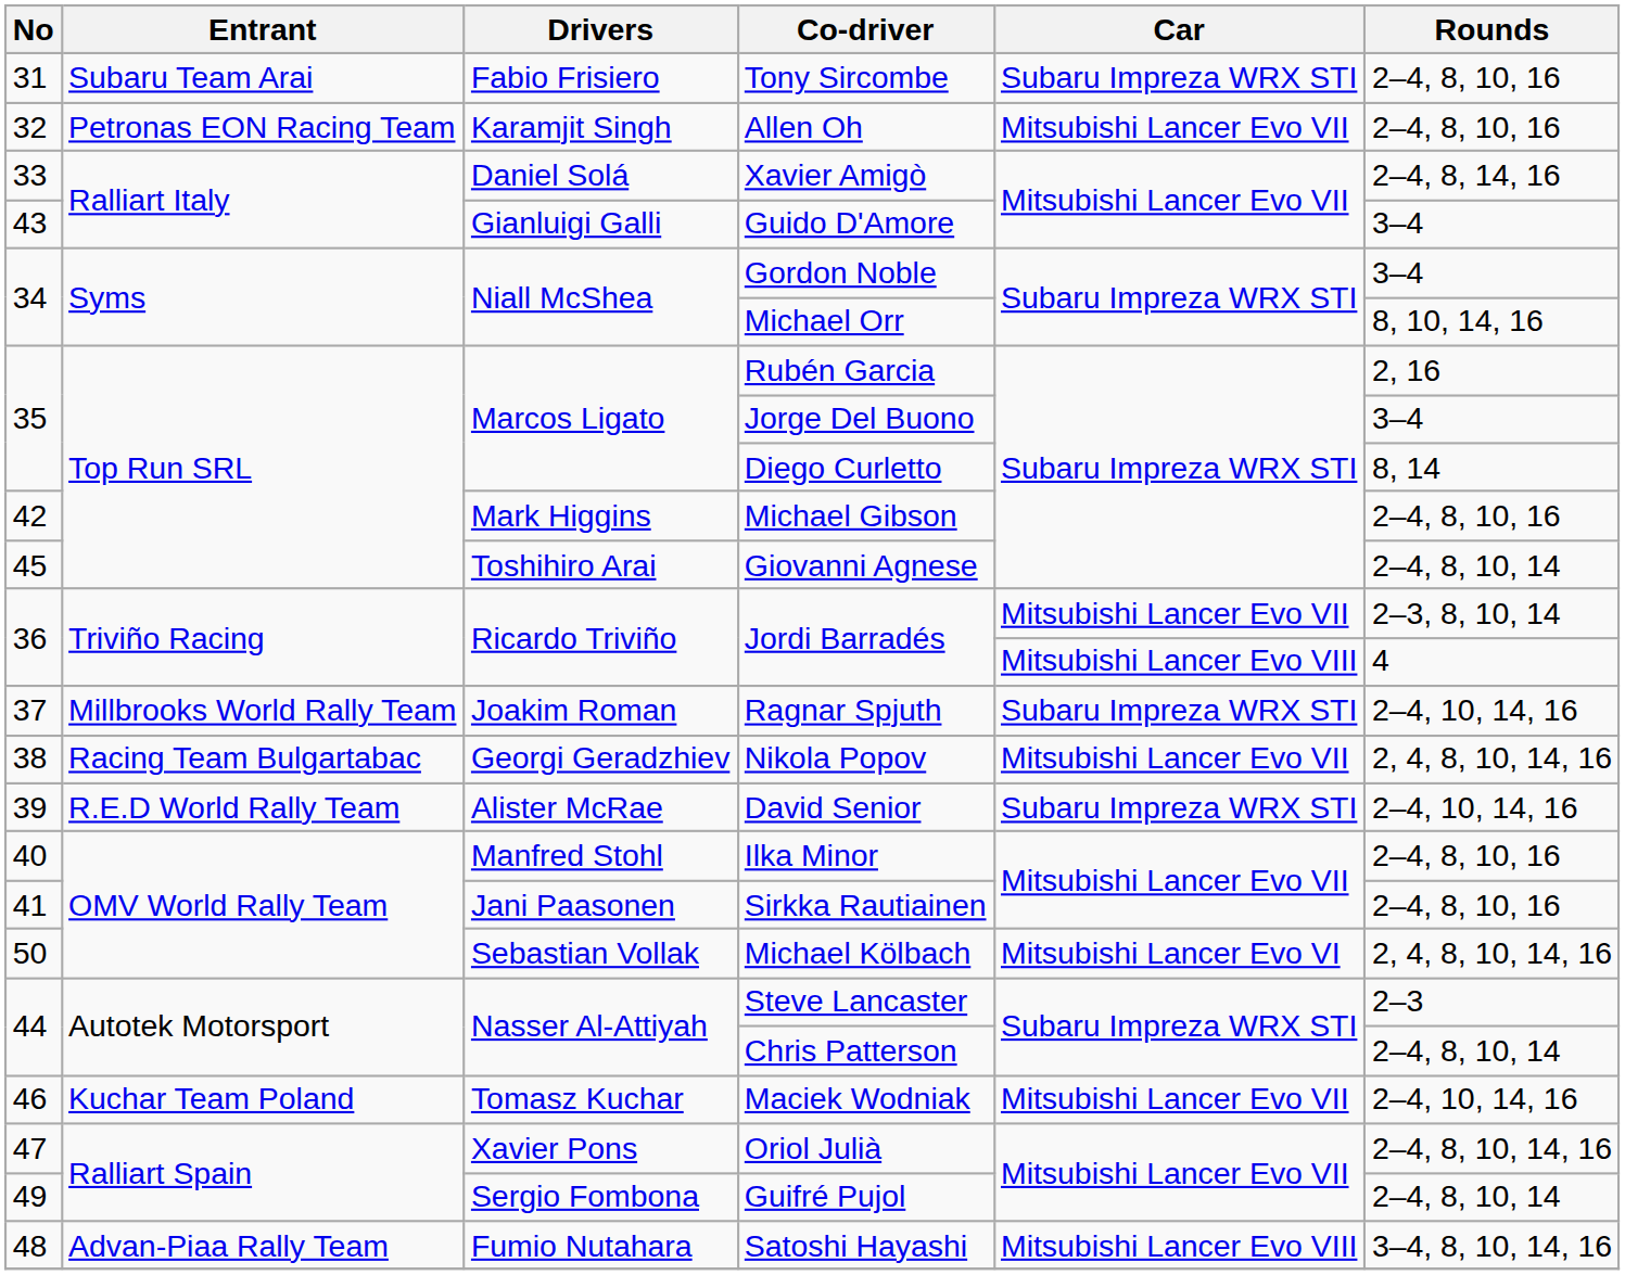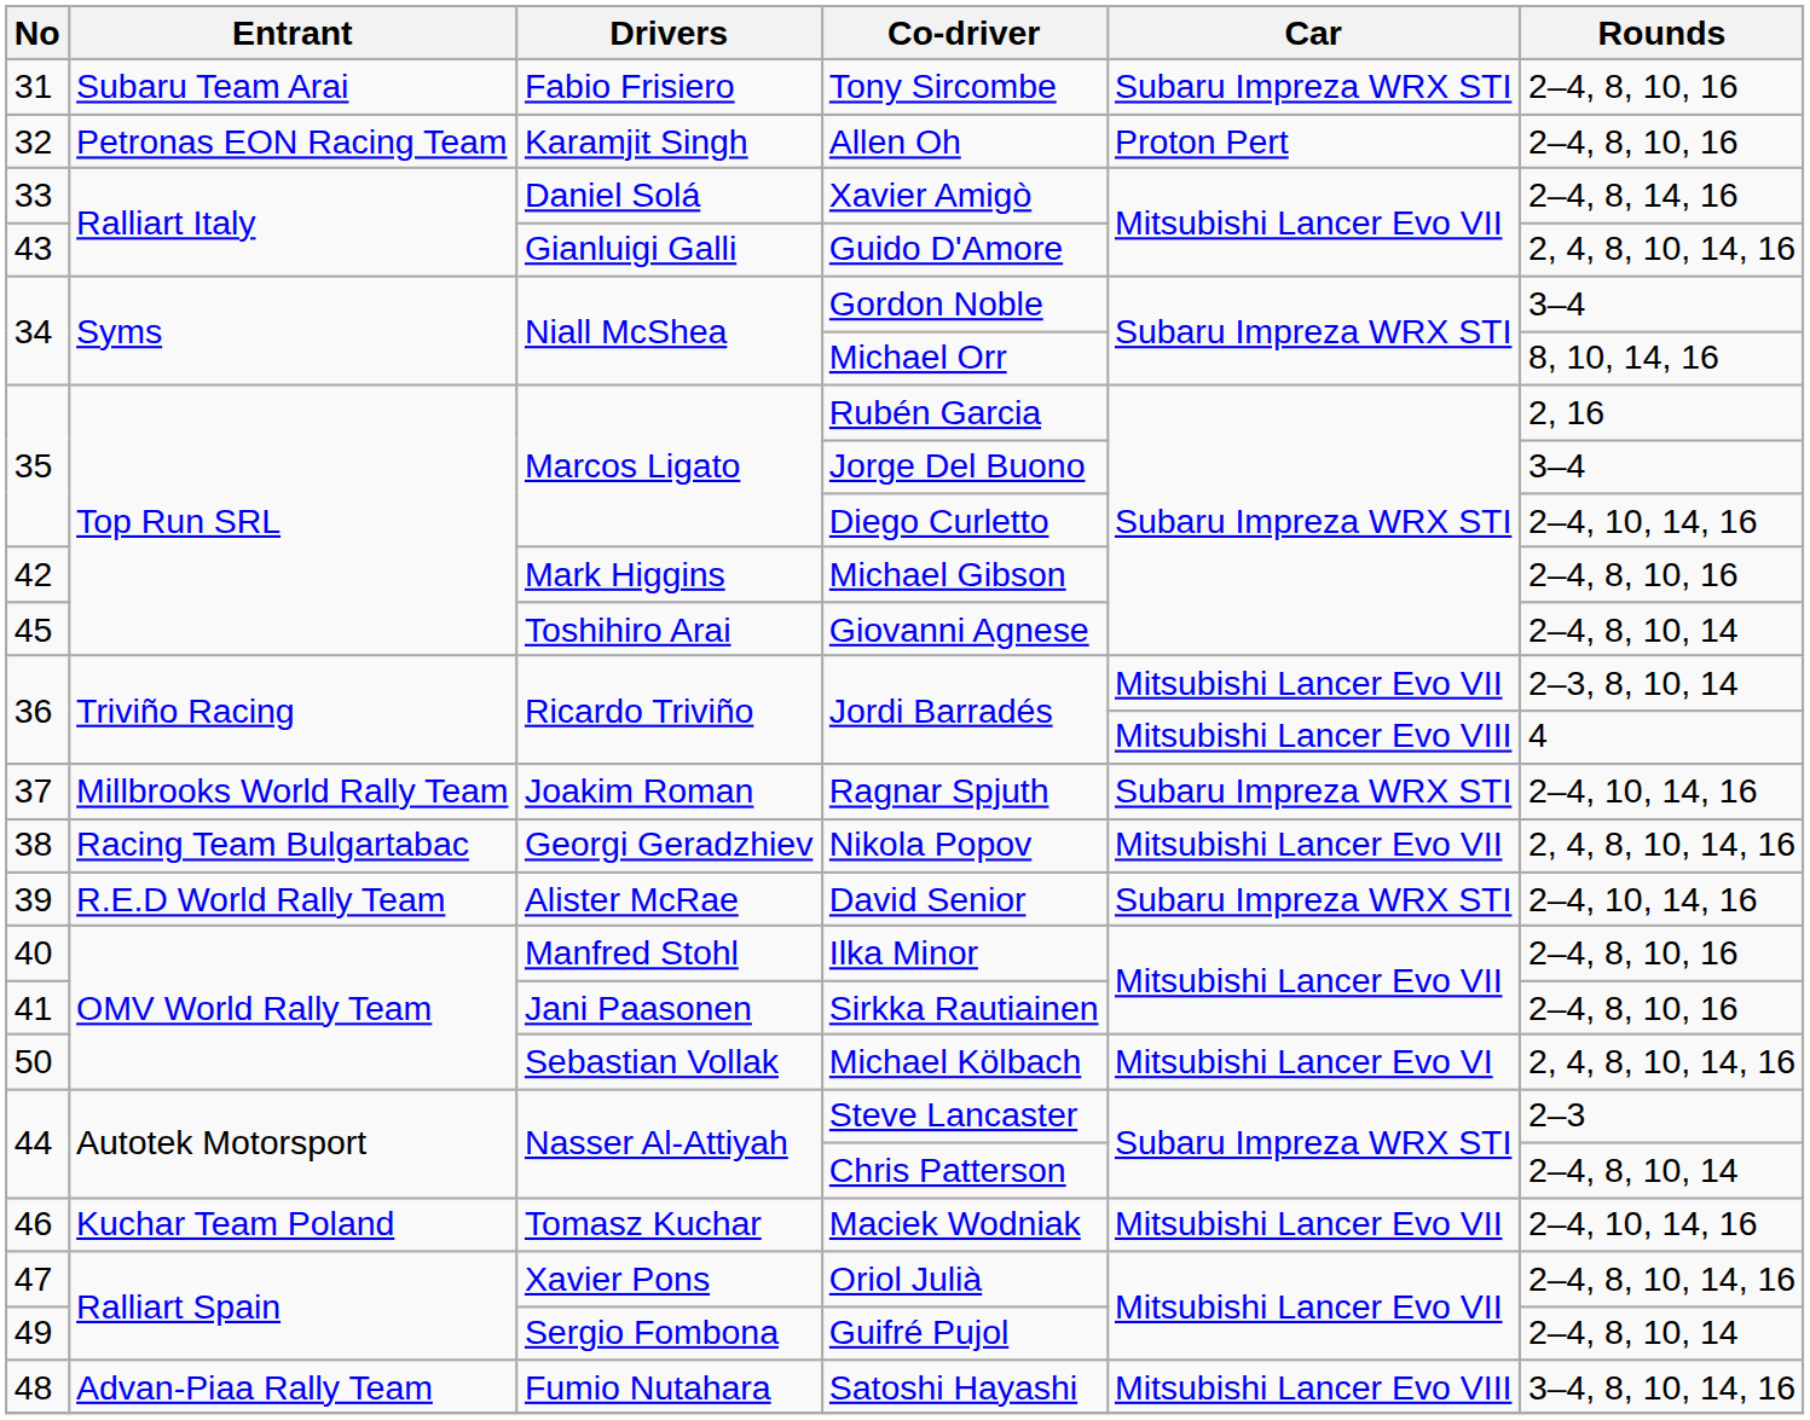 <table class="wikitable" style="font-size: 85%">
 <tr>
 <th>No</th>
 <th>Entrant</th>
 <th>Drivers</th>
 <th>Co-driver</th>
 <th>Car</th>
 <th>Rounds</th>
 </tr>
 <tr>
 <td>31</td>
 <td> <a href='#'>Subaru Team Arai</a></td>
 <td> <a href='#'>Fabio Frisiero</a></td>
 <td> <a href='#'>Tony Sircombe</a></td>
 <td><a href='#'>Subaru Impreza WRX STI</a></td>
 <td>2–4, 8, 10, 16</td>
 </tr>
 <tr>
 <td>32</td>
 <td> <a href='#'>Petronas EON Racing Team</a></td>
 <td> <a href='#'>Karamjit Singh</a></td>
 <td> <a href='#'>Allen Oh</a></td>
-<td><a href='#'>Mitsubishi Lancer Evo VII</a></td>
+<td><a href='#'>Proton Pert</a></td>
 <td>2–4, 8, 10, 16</td>
 </tr>
 <tr>
 <td>33</td>
 <td rowspan=2> <a href='#'>Ralliart Italy</a></td>
 <td> <a href='#'>Daniel Solá</a></td>
 <td> <a href='#'>Xavier Amigò</a></td>
 <td rowspan=2><a href='#'>Mitsubishi Lancer Evo VII</a></td>
 <td>2–4, 8, 14, 16</td>
 </tr>
 <tr>
 <td>43</td>
 <td> <a href='#'>Gianluigi Galli</a></td>
 <td> <a href='#'>Guido D'Amore</a></td>
-<td>3–4</td>
+<td>2, 4, 8, 10, 14, 16</td>
 </tr>
 <tr>
 <td rowspan=2>34</td>
 <td rowspan=2> <a href='#'>Syms</a></td>
 <td rowspan=2> <a href='#'>Niall McShea</a></td>
 <td> <a href='#'>Gordon Noble</a></td>
 <td rowspan=2><a href='#'>Subaru Impreza WRX STI</a></td>
 <td>3–4</td>
 </tr>
 <tr>
 <td> <a href='#'>Michael Orr</a></td>
 <td>8, 10, 14, 16</td>
 </tr>
 <tr>
 <td rowspan=3>35</td>
 <td rowspan=5> <a href='#'>Top Run SRL</a></td>
 <td rowspan=3> <a href='#'>Marcos Ligato</a></td>
 <td> <a href='#'>Rubén Garcia</a></td>
 <td rowspan=5><a href='#'>Subaru Impreza WRX STI</a></td>
 <td>2, 16</td>
 </tr>
 <tr>
 <td> <a href='#'>Jorge Del Buono</a></td>
 <td>3–4</td>
 </tr>
 <tr>
 <td> <a href='#'>Diego Curletto</a></td>
-<td>8, 14</td>
+<td>2–4, 10, 14, 16</td>
 </tr>
 <tr>
 <td>42</td>
 <td> <a href='#'>Mark Higgins</a></td>
 <td> <a href='#'>Michael Gibson</a></td>
 <td>2–4, 8, 10, 16</td>
 </tr>
 <tr>
 <td>45</td>
 <td> <a href='#'>Toshihiro Arai</a></td>
 <td> <a href='#'>Giovanni Agnese</a></td>
 <td>2–4, 8, 10, 14</td>
 </tr>
 <tr>
 <td rowspan=2>36</td>
 <td rowspan=2> <a href='#'>Triviño Racing</a></td>
 <td rowspan=2> <a href='#'>Ricardo Triviño</a></td>
 <td rowspan=2> <a href='#'>Jordi Barradés</a></td>
 <td><a href='#'>Mitsubishi Lancer Evo VII</a></td>
 <td>2–3, 8, 10, 14</td>
 </tr>
 <tr>
 <td><a href='#'>Mitsubishi Lancer Evo VIII</a></td>
 <td>4</td>
 </tr>
 <tr>
 <td>37</td>
 <td> <a href='#'>Millbrooks World Rally Team</a></td>
 <td> <a href='#'>Joakim Roman</a></td>
 <td> <a href='#'>Ragnar Spjuth</a></td>
 <td><a href='#'>Subaru Impreza WRX STI</a></td>
 <td>2–4, 10, 14, 16</td>
 </tr>
 <tr>
 <td>38</td>
 <td> <a href='#'>Racing Team Bulgartabac</a></td>
 <td> <a href='#'>Georgi Geradzhiev</a></td>
 <td> <a href='#'>Nikola Popov</a></td>
 <td><a href='#'>Mitsubishi Lancer Evo VII</a></td>
 <td>2, 4, 8, 10, 14, 16</td>
 </tr>
 <tr>
 <td>39</td>
 <td> <a href='#'>R.E.D World Rally Team</a></td>
 <td> <a href='#'>Alister McRae</a></td>
 <td> <a href='#'>David Senior</a></td>
 <td><a href='#'>Subaru Impreza WRX STI</a></td>
 <td>2–4, 10, 14, 16</td>
 </tr>
 <tr>
 <td>40</td>
 <td rowspan=3> <a href='#'>OMV World Rally Team</a></td>
 <td> <a href='#'>Manfred Stohl</a></td>
 <td> <a href='#'>Ilka Minor</a></td>
 <td rowspan=2><a href='#'>Mitsubishi Lancer Evo VII</a></td>
 <td>2–4, 8, 10, 16</td>
 </tr>
 <tr>
 <td>41</td>
 <td> <a href='#'>Jani Paasonen</a></td>
 <td> <a href='#'>Sirkka Rautiainen</a></td>
 <td>2–4, 8, 10, 16</td>
 </tr>
 <tr>
 <td>50</td>
 <td> <a href='#'>Sebastian Vollak</a></td>
 <td> <a href='#'>Michael Kölbach</a></td>
 <td><a href='#'>Mitsubishi Lancer Evo VI</a></td>
 <td>2, 4, 8, 10, 14, 16</td>
 </tr>
 <tr>
 <td rowspan=2>44</td>
 <td rowspan=2> Autotek Motorsport</td>
 <td rowspan=2> <a href='#'>Nasser Al-Attiyah</a></td>
 <td> <a href='#'>Steve Lancaster</a></td>
 <td rowspan=2><a href='#'>Subaru Impreza WRX STI</a></td>
 <td>2–3</td>
 </tr>
 <tr>
 <td> <a href='#'>Chris Patterson</a></td>
 <td>2–4, 8, 10, 14</td>
 </tr>
 <tr>
 <td>46</td>
 <td> <a href='#'>Kuchar Team Poland</a></td>
 <td> <a href='#'>Tomasz Kuchar</a></td>
 <td> <a href='#'>Maciek Wodniak</a></td>
 <td><a href='#'>Mitsubishi Lancer Evo VII</a></td>
 <td>2–4, 10, 14, 16</td>
 </tr>
 <tr>
 <td>47</td>
 <td rowspan=2> <a href='#'>Ralliart Spain</a></td>
 <td> <a href='#'>Xavier Pons</a></td>
 <td> <a href='#'>Oriol Julià</a></td>
 <td rowspan=2><a href='#'>Mitsubishi Lancer Evo VII</a></td>
 <td>2–4, 8, 10, 14, 16</td>
 </tr>
 <tr>
 <td>49</td>
 <td> <a href='#'>Sergio Fombona</a></td>
 <td> <a href='#'>Guifré Pujol</a></td>
 <td>2–4, 8, 10, 14</td>
 </tr>
 <tr>
 <td>48</td>
 <td> <a href='#'>Advan-Piaa Rally Team</a></td>
 <td> <a href='#'>Fumio Nutahara</a></td>
 <td> <a href='#'>Satoshi Hayashi</a></td>
 <td><a href='#'>Mitsubishi Lancer Evo VIII</a></td>
 <td>3–4, 8, 10, 14, 16</td>
 </tr>
 <tr>
 </tr>
 </table>
